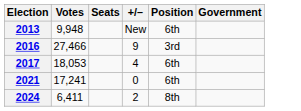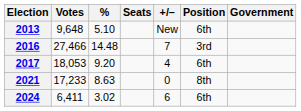 <table class="wikitable" style="text-align: center;">
 <tr>
 <th>Election</th>
 <th>Votes</th>
+<th>%</th>
 <th>Seats</th>
 <th>+/–</th>
 <th>Position</th>
 <th>Government</th>
 </tr>
 <tr>
 <th><a href='#'>2013</a></th>
-<td>9,948</td>
+<td>9,648</td>
+<td>5.10</td>
 <td></td>
 <td>New</td>
 <td> 6th</td>
 <td></td>
 </tr>
 <tr>
 <th><a href='#'>2016</a></th>
 <td>27,466</td>
+<td>14.48</td>
 <td></td>
-<td> 9</td>
+<td> 7</td>
 <td> 3rd</td>
 <td></td>
 </tr>
 <tr>
 <th><a href='#'>2017</a></th>
 <td>18,053</td>
+<td>9.20</td>
 <td></td>
 <td> 4</td>
 <td> 6th</td>
 <td></td>
 </tr>
 <tr>
 <th><a href='#'>2021</a></th>
-<td>17,241</td>
+<td>17,233</td>
+<td>8.63</td>
 <td></td>
 <td> 0</td>
-<td> 6th</td>
+<td> 8th</td>
 <td></td>
 </tr>
 <tr>
 <th><a href='#'>2024</a></th>
 <td>6,411</td>
+<td>3.02</td>
 <td></td>
-<td> 2</td>
-<td> 8th</td>
+<td> 6</td>
+<td> 6th</td>
 <td></td>
 </tr>
 </table>
